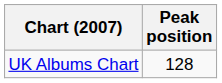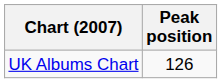 <table class="wikitable">
 <tr>
 <th>Chart (2007)</th>
 <th>Peak<br>position</th>
 </tr>
 <tr>
 <td><a href='#'>UK Albums Chart</a></td>
-<td align="center">128</td>
+<td align="center">126</td>
 </tr>
 </table>
